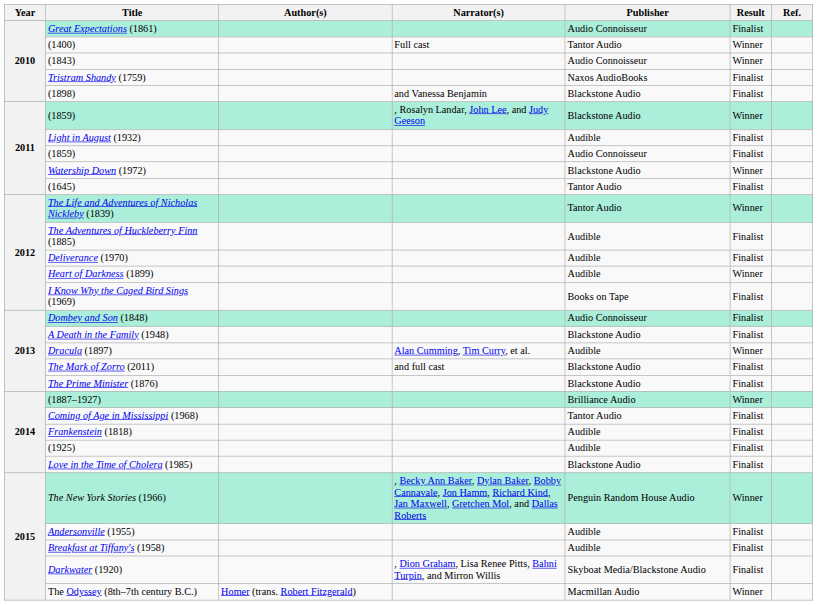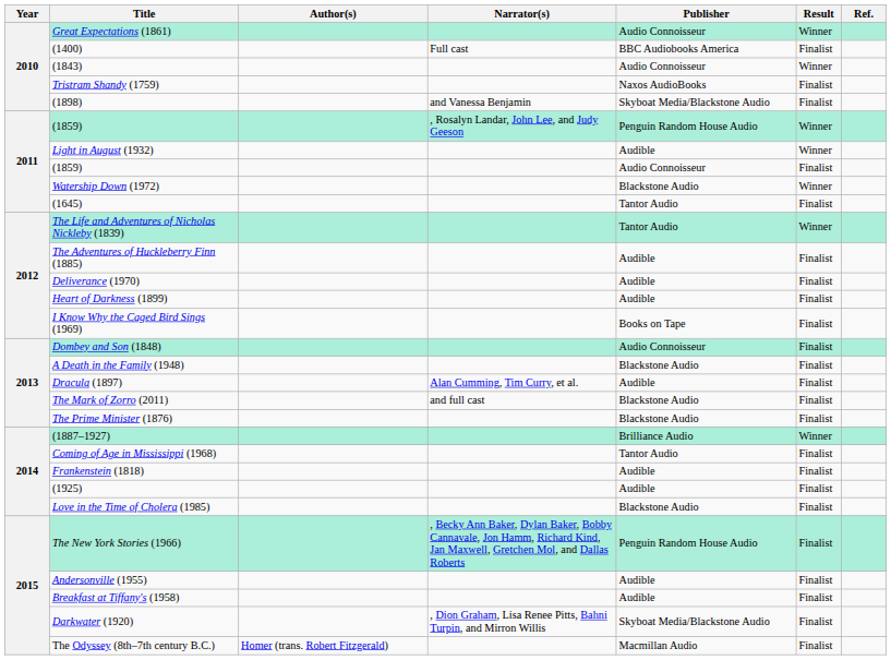 <table class="wikitable sortable mw-collapsible" style="width:100%">
 <tr>
 <th scope="col" width="5%">Year</th>
 <th scope="col" width="21%">Title</th>
 <th scope="col" width="21%">Author(s)</th>
 <th scope="col" width="21%">Narrator(s)</th>
 <th scope="col" width="20%">Publisher</th>
 <th scope="col" width="5%">Result</th>
 <th scope="col" width="5%">Ref.</th>
 </tr>
 <tr style="background:#ABEED9">
 <th rowspan="5">2010<br></th>
 <td><em><a href='#'>Great Expectations</a></em> (1861)</td>
 <td></td>
 <td></td>
 <td>Audio Connoisseur</td>
-<td>Finalist</td>
+<td>Winner</td>
 <td></td>
 </tr>
 <tr>
 <td><em></em> (1400)</td>
 <td></td>
 <td>Full cast</td>
-<td>Tantor Audio</td>
-<td>Winner</td>
+<td>BBC Audiobooks America</td>
+<td>Finalist</td>
 <td></td>
 </tr>
 <tr>
 <td><em></em> (1843)</td>
 <td></td>
 <td></td>
 <td>Audio Connoisseur</td>
 <td>Winner</td>
 <td></td>
 </tr>
 <tr>
 <td><em><a href='#'>Tristram Shandy</a></em> (1759)</td>
 <td></td>
 <td></td>
 <td>Naxos AudioBooks</td>
 <td>Finalist</td>
 <td></td>
 </tr>
 <tr>
 <td><em></em> (1898)</td>
 <td></td>
 <td> and Vanessa Benjamin</td>
-<td>Blackstone Audio</td>
+<td>Skyboat Media/Blackstone Audio</td>
 <td>Finalist</td>
 <td></td>
 </tr>
 <tr style="background:#ABEED9">
 <th rowspan="5">2011<br></th>
 <td><em></em> (1859)</td>
 <td></td>
 <td>, Rosalyn Landar, <a href='#'>John Lee</a>, and <a href='#'>Judy Geeson</a></td>
-<td>Blackstone Audio</td>
+<td>Penguin Random House Audio</td>
 <td>Winner</td>
 <td></td>
 </tr>
 <tr>
 <td><em><a href='#'>Light in August</a></em> (1932)</td>
 <td></td>
 <td></td>
 <td>Audible</td>
-<td>Finalist</td>
+<td>Winner</td>
 <td></td>
 </tr>
 <tr>
 <td><em></em> (1859)</td>
 <td></td>
 <td></td>
 <td>Audio Connoisseur</td>
 <td>Finalist</td>
 <td></td>
 </tr>
 <tr>
 <td><em><a href='#'>Watership Down</a></em> (1972)</td>
 <td></td>
 <td></td>
 <td>Blackstone Audio</td>
 <td>Winner</td>
 <td></td>
 </tr>
 <tr>
 <td><em></em> (1645)</td>
 <td></td>
 <td></td>
 <td>Tantor Audio</td>
 <td>Finalist</td>
 <td></td>
 </tr>
 <tr style="background:#ABEED9">
 <th rowspan="5">2012<br></th>
 <td><em><a href='#'>The Life and Adventures of Nicholas Nickleby</a></em> (1839)</td>
 <td></td>
 <td></td>
 <td>Tantor Audio</td>
 <td>Winner</td>
 <td></td>
 </tr>
 <tr>
 <td><em><a href='#'>The Adventures of Huckleberry Finn</a></em> (1885)</td>
 <td></td>
 <td></td>
 <td>Audible</td>
 <td>Finalist</td>
 <td></td>
 </tr>
 <tr>
 <td><em><a href='#'>Deliverance</a></em> (1970)</td>
 <td></td>
 <td></td>
 <td>Audible</td>
 <td>Finalist</td>
 <td></td>
 </tr>
 <tr>
 <td><em><a href='#'>Heart of Darkness</a></em> (1899)</td>
 <td></td>
 <td></td>
 <td>Audible</td>
-<td>Winner</td>
+<td>Finalist</td>
 <td></td>
 </tr>
 <tr>
 <td><em><a href='#'>I Know Why the Caged Bird Sings</a></em> (1969)</td>
 <td></td>
 <td></td>
 <td>Books on Tape</td>
 <td>Finalist</td>
 <td></td>
 </tr>
 <tr style="background:#ABEED9">
 <th rowspan="5">2013<br></th>
 <td><em><a href='#'>Dombey and Son</a></em> (1848)</td>
 <td></td>
 <td></td>
 <td>Audio Connoisseur</td>
 <td>Finalist</td>
 <td></td>
 </tr>
 <tr>
 <td><em><a href='#'>A Death in the Family</a></em> (1948)</td>
 <td></td>
 <td></td>
 <td>Blackstone Audio</td>
 <td>Finalist</td>
 <td></td>
 </tr>
 <tr>
 <td><em><a href='#'>Dracula</a></em> (1897)</td>
 <td></td>
 <td><a href='#'>Alan Cumming</a>, <a href='#'>Tim Curry</a>, et al.</td>
 <td>Audible</td>
-<td>Winner</td>
+<td>Finalist</td>
 <td></td>
 </tr>
 <tr>
 <td><em><a href='#'>The Mark of Zorro</a></em> (2011)</td>
 <td></td>
 <td> and full cast</td>
 <td>Blackstone Audio</td>
 <td>Finalist</td>
 <td></td>
 </tr>
 <tr>
 <td><em><a href='#'>The Prime Minister</a></em> (1876)</td>
 <td></td>
 <td></td>
 <td>Blackstone Audio</td>
 <td>Finalist</td>
 <td></td>
 </tr>
 <tr style="background:#ABEED9">
 <th rowspan="5">2014<br></th>
 <td><em></em> (1887–1927)</td>
 <td></td>
 <td></td>
 <td>Brilliance Audio</td>
 <td>Winner</td>
 <td></td>
 </tr>
 <tr>
 <td><em><a href='#'>Coming of Age in Mississippi</a></em> (1968)</td>
 <td></td>
 <td></td>
 <td>Tantor Audio</td>
 <td>Finalist</td>
 <td></td>
 </tr>
 <tr>
 <td><em><a href='#'>Frankenstein</a></em> (1818)</td>
 <td></td>
 <td></td>
 <td>Audible</td>
 <td>Finalist</td>
 <td></td>
 </tr>
 <tr>
 <td><em></em> (1925)</td>
 <td></td>
 <td></td>
 <td>Audible</td>
 <td>Finalist</td>
 <td></td>
 </tr>
 <tr>
 <td><em><a href='#'>Love in the Time of Cholera</a></em> (1985)</td>
 <td></td>
 <td></td>
 <td>Blackstone Audio</td>
 <td>Finalist</td>
 <td></td>
 </tr>
 <tr style="background:#ABEED9">
 <th rowspan="5">2015<br></th>
 <td><em>The New York Stories</em> (1966)</td>
 <td></td>
 <td>, <a href='#'>Becky Ann Baker</a>, <a href='#'>Dylan Baker</a>, <a href='#'>Bobby Cannavale</a>, <a href='#'>Jon Hamm</a>, <a href='#'>Richard Kind</a>, <a href='#'>Jan Maxwell</a>, <a href='#'>Gretchen Mol</a>, and <a href='#'>Dallas Roberts</a></td>
 <td>Penguin Random House Audio</td>
-<td>Winner</td>
+<td>Finalist</td>
 <td></td>
 </tr>
 <tr>
 <td><em><a href='#'>Andersonville</a></em> (1955)</td>
 <td></td>
 <td></td>
 <td>Audible</td>
 <td>Finalist</td>
 <td></td>
 </tr>
 <tr>
 <td><em><a href='#'>Breakfast at Tiffany's</a></em> (1958)</td>
 <td></td>
 <td></td>
 <td>Audible</td>
 <td>Finalist</td>
 <td></td>
 </tr>
 <tr>
 <td><em><a href='#'>Darkwater</a></em> (1920)</td>
 <td></td>
 <td>, <a href='#'>Dion Graham</a>, Lisa Renee Pitts, <a href='#'>Bahni Turpin</a>, and Mirron Willis</td>
 <td>Skyboat Media/Blackstone Audio</td>
 <td>Finalist</td>
 <td></td>
 </tr>
 <tr>
 <td>The <a href='#'>Odyssey</a> (8th–7th century B.C.)</td>
 <td><a href='#'>Homer</a> (trans. <a href='#'>Robert Fitzgerald</a>)</td>
 <td></td>
 <td>Macmillan Audio</td>
-<td>Winner</td>
+<td>Finalist</td>
 <td></td>
 </tr>
 </table>
